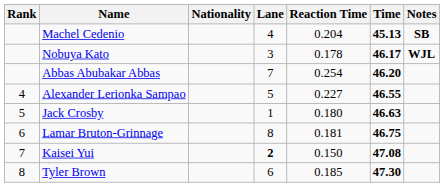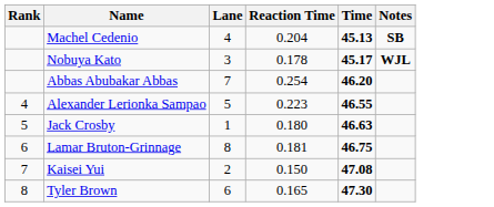 <table class="wikitable sortable" style="text-align:center">
 <tr>
 <th>Rank</th>
 <th>Name</th>
-<th>Nationality</th>
 <th>Lane</th>
 <th>Reaction Time</th>
 <th>Time</th>
 <th>Notes</th>
 </tr>
 <tr>
 <td></td>
 <td align=left><a href='#'>Machel Cedenio</a></td>
-<td align=left></td>
 <td>4</td>
 <td>0.204</td>
 <td><strong>45.13</strong></td>
 <td><strong>SB</strong></td>
 </tr>
 <tr>
 <td></td>
 <td align=left><a href='#'>Nobuya Kato</a></td>
-<td align=left></td>
 <td>3</td>
 <td>0.178</td>
-<td><strong>46.17</strong></td>
+<td><strong>45.17</strong></td>
 <td><strong>WJL</strong></td>
 </tr>
 <tr>
 <td></td>
 <td align=left><a href='#'>Abbas Abubakar Abbas</a></td>
-<td align=left></td>
 <td>7</td>
 <td>0.254</td>
 <td><strong>46.20</strong></td>
 <td></td>
 </tr>
 <tr>
 <td>4</td>
 <td align=left><a href='#'>Alexander Lerionka Sampao</a></td>
-<td align=left></td>
 <td>5</td>
-<td>0.227</td>
+<td>0.223</td>
 <td><strong>46.55</strong></td>
 <td></td>
 </tr>
 <tr>
 <td>5</td>
 <td align=left><a href='#'>Jack Crosby</a></td>
-<td align=left></td>
 <td>1</td>
 <td>0.180</td>
 <td><strong>46.63</strong></td>
 <td></td>
 </tr>
 <tr>
 <td>6</td>
 <td align=left><a href='#'>Lamar Bruton-Grinnage</a></td>
-<td align=left></td>
 <td>8</td>
 <td>0.181</td>
 <td><strong>46.75</strong></td>
 <td></td>
 </tr>
 <tr>
 <td>7</td>
 <td align=left><a href='#'>Kaisei Yui</a></td>
-<td align=left></td>
-<td><strong>2</strong></td>
+<td>2</td>
 <td>0.150</td>
 <td><strong>47.08</strong></td>
 <td></td>
 </tr>
 <tr>
 <td>8</td>
 <td align=left><a href='#'>Tyler Brown</a></td>
-<td align=left></td>
 <td>6</td>
-<td>0.185</td>
+<td>0.165</td>
 <td><strong>47.30</strong></td>
 <td></td>
 </tr>
 </table>
